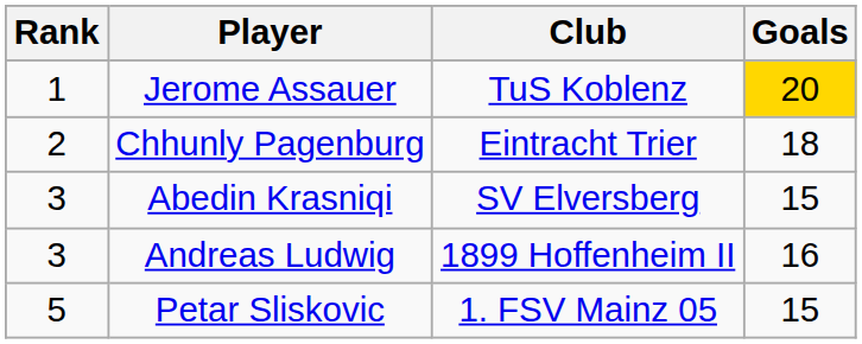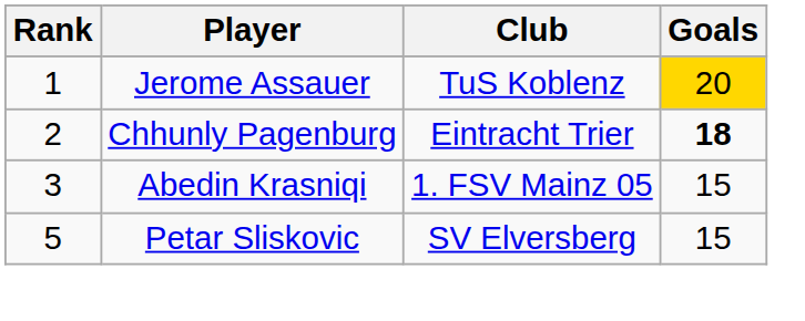 <table class="wikitable" style="text-align:center">
 <tr>
 <th>Rank</th>
 <th>Player</th>
 <th>Club</th>
 <th>Goals</th>
 </tr>
 <tr>
 <td>1</td>
 <td><a href='#'>Jerome Assauer</a></td>
 <td><a href='#'>TuS Koblenz</a></td>
 <td style="background: gold;">20</td>
 </tr>
 <tr>
 <td>2</td>
 <td><a href='#'>Chhunly Pagenburg</a></td>
 <td><a href='#'>Eintracht Trier</a></td>
-<td>18</td>
+<td><strong>18</strong></td>
 </tr>
 <tr>
 <td>3</td>
 <td><a href='#'>Abedin Krasniqi</a></td>
-<td><a href='#'>SV Elversberg</a></td>
+<td><a href='#'>1. FSV Mainz 05</a></td>
 <td>15</td>
-</tr>
-<tr>
-<td>3</td>
-<td><a href='#'>Andreas Ludwig</a></td>
-<td><a href='#'>1899 Hoffenheim II</a></td>
-<td>16</td>
 </tr>
 <tr>
 <td>5</td>
 <td><a href='#'>Petar Sliskovic</a></td>
-<td><a href='#'>1. FSV Mainz 05</a></td>
+<td><a href='#'>SV Elversberg</a></td>
 <td>15</td>
 </tr>
 </table>
